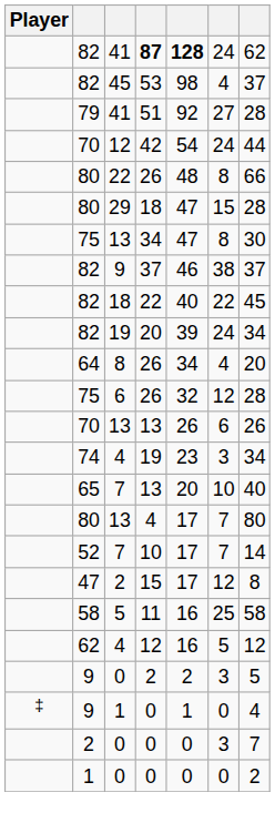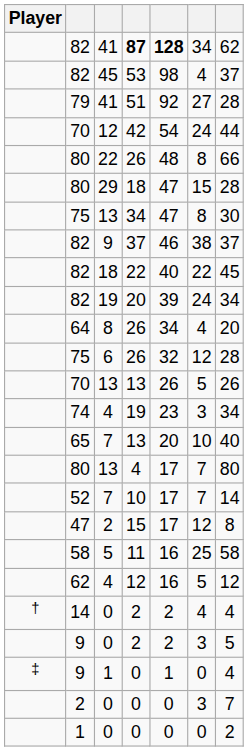 <table class="wikitable sortable" style="text-align:center;">
 <tr>
 <th>Player</th>
 <th></th>
 <th></th>
 <th></th>
 <th></th>
 <th data-sort-type="number"></th>
 <th></th>
 </tr>
 <tr>
 <td></td>
 <td>82</td>
 <td>41</td>
 <td><strong>87</strong></td>
 <td><strong>128</strong></td>
-<td>24</td>
+<td>34</td>
 <td>62</td>
 </tr>
 <tr>
 <td></td>
 <td>82</td>
 <td>45</td>
 <td>53</td>
 <td>98</td>
 <td>4</td>
 <td>37</td>
 </tr>
 <tr>
 <td></td>
 <td>79</td>
 <td>41</td>
 <td>51</td>
 <td>92</td>
 <td>27</td>
 <td>28</td>
 </tr>
 <tr>
 <td></td>
 <td>70</td>
 <td>12</td>
 <td>42</td>
 <td>54</td>
 <td>24</td>
 <td>44</td>
 </tr>
 <tr>
 <td></td>
 <td>80</td>
 <td>22</td>
 <td>26</td>
 <td>48</td>
 <td>8</td>
 <td>66</td>
 </tr>
 <tr>
 <td></td>
 <td>80</td>
 <td>29</td>
 <td>18</td>
 <td>47</td>
 <td>15</td>
 <td>28</td>
 </tr>
 <tr>
 <td></td>
 <td>75</td>
 <td>13</td>
 <td>34</td>
 <td>47</td>
 <td>8</td>
 <td>30</td>
 </tr>
 <tr>
 <td></td>
 <td>82</td>
 <td>9</td>
 <td>37</td>
 <td>46</td>
 <td>38</td>
 <td>37</td>
 </tr>
 <tr>
 <td></td>
 <td>82</td>
 <td>18</td>
 <td>22</td>
 <td>40</td>
 <td>22</td>
 <td>45</td>
 </tr>
 <tr>
 <td></td>
 <td>82</td>
 <td>19</td>
 <td>20</td>
 <td>39</td>
 <td>24</td>
 <td>34</td>
 </tr>
 <tr>
 <td></td>
 <td>64</td>
 <td>8</td>
 <td>26</td>
 <td>34</td>
 <td>4</td>
 <td>20</td>
 </tr>
 <tr>
 <td></td>
 <td>75</td>
 <td>6</td>
 <td>26</td>
 <td>32</td>
 <td>12</td>
 <td>28</td>
 </tr>
 <tr>
 <td></td>
 <td>70</td>
 <td>13</td>
 <td>13</td>
 <td>26</td>
-<td>6</td>
+<td>5</td>
 <td>26</td>
 </tr>
 <tr>
 <td></td>
 <td>74</td>
 <td>4</td>
 <td>19</td>
 <td>23</td>
 <td>3</td>
 <td>34</td>
 </tr>
 <tr>
 <td></td>
 <td>65</td>
 <td>7</td>
 <td>13</td>
 <td>20</td>
 <td>10</td>
 <td>40</td>
 </tr>
 <tr>
 <td></td>
 <td>80</td>
 <td>13</td>
 <td>4</td>
 <td>17</td>
 <td>7</td>
 <td>80</td>
 </tr>
 <tr>
 <td></td>
 <td>52</td>
 <td>7</td>
 <td>10</td>
 <td>17</td>
 <td>7</td>
 <td>14</td>
 </tr>
 <tr>
 <td></td>
 <td>47</td>
 <td>2</td>
 <td>15</td>
 <td>17</td>
 <td>12</td>
 <td>8</td>
 </tr>
 <tr>
 <td></td>
 <td>58</td>
 <td>5</td>
 <td>11</td>
 <td>16</td>
 <td>25</td>
 <td>58</td>
 </tr>
 <tr>
 <td></td>
 <td>62</td>
 <td>4</td>
 <td>12</td>
 <td>16</td>
 <td>5</td>
 <td>12</td>
 </tr>
 <tr>
+<td><sup>†</sup></td>
+<td>14</td>
+<td>0</td>
+<td>2</td>
+<td>2</td>
+<td>4</td>
+<td>4</td>
+</tr>
+<tr>
 <td></td>
 <td>9</td>
 <td>0</td>
 <td>2</td>
 <td>2</td>
 <td>3</td>
 <td>5</td>
 </tr>
 <tr>
 <td><sup>‡</sup></td>
 <td>9</td>
 <td>1</td>
 <td>0</td>
 <td>1</td>
 <td>0</td>
 <td>4</td>
 </tr>
 <tr>
 <td></td>
 <td>2</td>
 <td>0</td>
 <td>0</td>
 <td>0</td>
 <td>3</td>
 <td>7</td>
 </tr>
 <tr>
 <td></td>
 <td>1</td>
 <td>0</td>
 <td>0</td>
 <td>0</td>
 <td>0</td>
 <td>2</td>
 </tr>
 </table>
